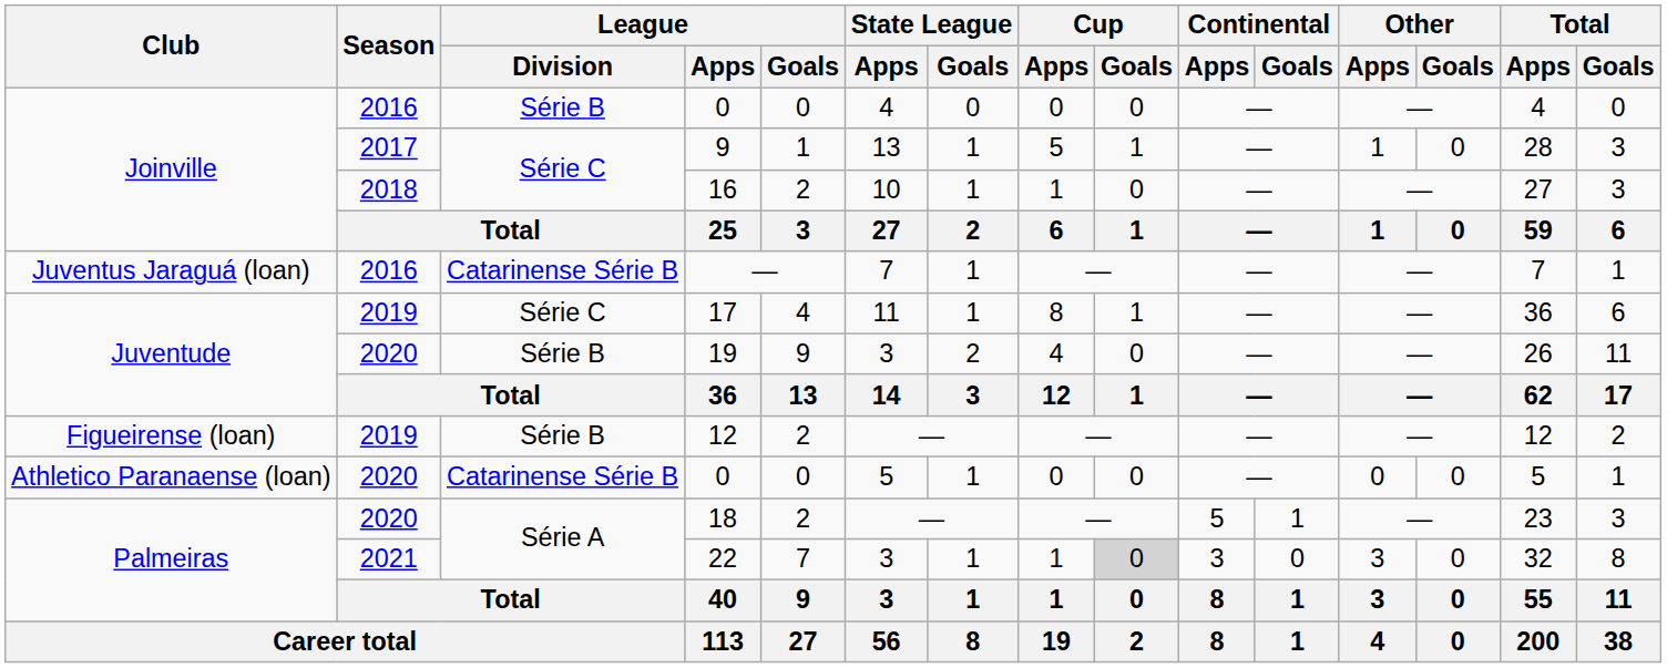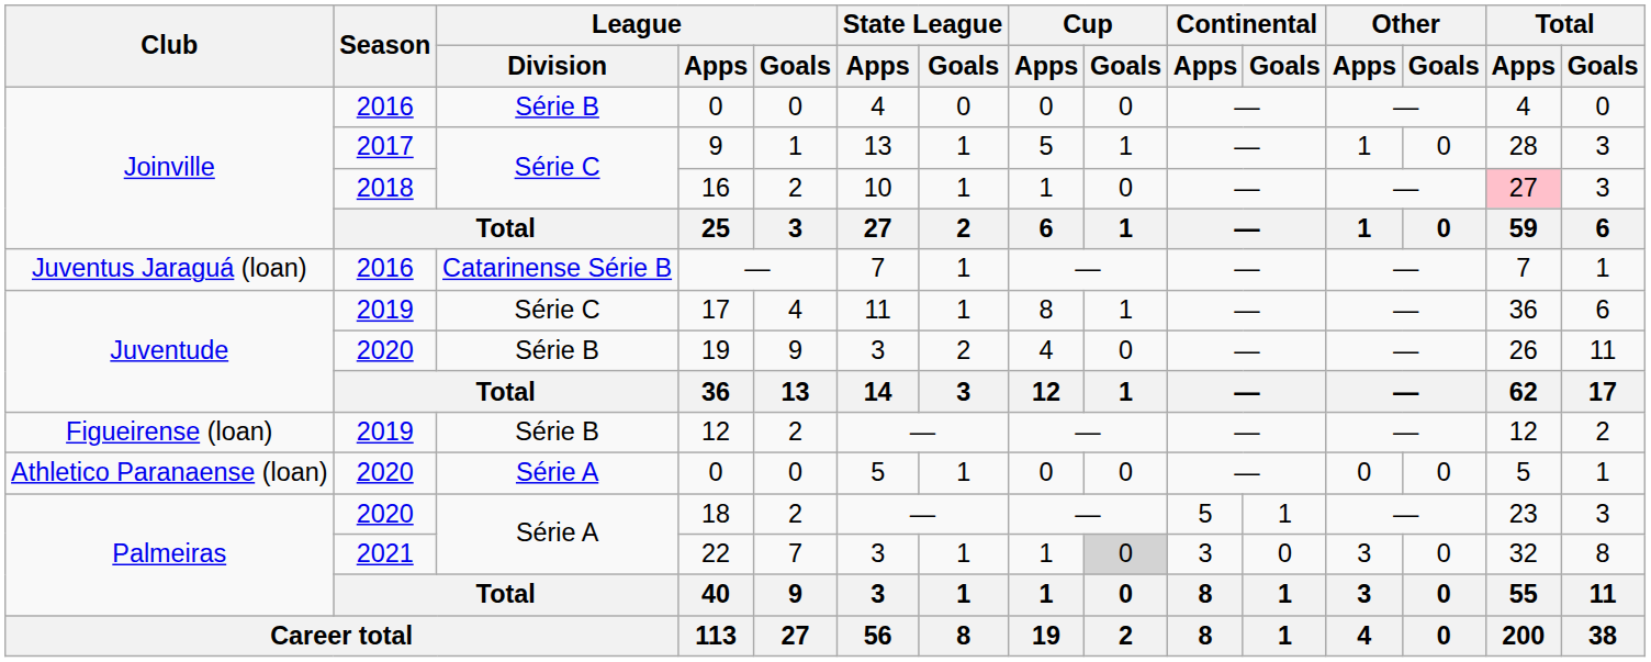 <table class="wikitable" style="text-align: center">
 <tr>
 <th rowspan="2">Club</th>
 <th rowspan="2">Season</th>
 <th colspan="3">League</th>
 <th colspan="2">State League</th>
 <th colspan="2">Cup</th>
 <th colspan="2">Continental</th>
 <th colspan="2">Other</th>
 <th colspan="2">Total</th>
 </tr>
 <tr>
 <th>Division</th>
 <th>Apps</th>
 <th>Goals</th>
 <th>Apps</th>
 <th>Goals</th>
 <th>Apps</th>
 <th>Goals</th>
 <th>Apps</th>
 <th>Goals</th>
 <th>Apps</th>
 <th>Goals</th>
 <th>Apps</th>
 <th>Goals</th>
 </tr>
 <tr>
 <td rowspan="4"><a href='#'>Joinville</a></td>
 <td><a href='#'>2016</a></td>
 <td><a href='#'>Série B</a></td>
 <td>0</td>
 <td>0</td>
 <td>4</td>
 <td>0</td>
 <td>0</td>
 <td>0</td>
 <td colspan="2">—</td>
 <td colspan="2">—</td>
 <td>4</td>
 <td>0</td>
 </tr>
 <tr>
 <td><a href='#'>2017</a></td>
 <td rowspan="2"><a href='#'>Série C</a></td>
 <td>9</td>
 <td>1</td>
 <td>13</td>
 <td>1</td>
 <td>5</td>
 <td>1</td>
 <td colspan="2">—</td>
 <td>1</td>
 <td>0</td>
 <td>28</td>
 <td>3</td>
 </tr>
 <tr>
 <td><a href='#'>2018</a></td>
 <td>16</td>
 <td>2</td>
 <td>10</td>
 <td>1</td>
 <td>1</td>
 <td>0</td>
 <td colspan="2">—</td>
 <td colspan="2">—</td>
-<td>27</td>
+<td style="background: pink;">27</td>
 <td>3</td>
 </tr>
 <tr>
 <th colspan="2">Total</th>
 <th>25</th>
 <th>3</th>
 <th>27</th>
 <th>2</th>
 <th>6</th>
 <th>1</th>
 <th colspan="2">—</th>
 <th>1</th>
 <th>0</th>
 <th>59</th>
 <th>6</th>
 </tr>
 <tr>
 <td><a href='#'>Juventus Jaraguá</a> (loan)</td>
 <td><a href='#'>2016</a></td>
 <td><a href='#'>Catarinense Série B</a></td>
 <td colspan="2">—</td>
 <td>7</td>
 <td>1</td>
 <td colspan="2">—</td>
 <td colspan="2">—</td>
 <td colspan="2">—</td>
 <td>7</td>
 <td>1</td>
 </tr>
 <tr>
 <td rowspan="3"><a href='#'>Juventude</a></td>
 <td><a href='#'>2019</a></td>
 <td>Série C</td>
 <td>17</td>
 <td>4</td>
 <td>11</td>
 <td>1</td>
 <td>8</td>
 <td>1</td>
 <td colspan="2">—</td>
 <td colspan="2">—</td>
 <td>36</td>
 <td>6</td>
 </tr>
 <tr>
 <td><a href='#'>2020</a></td>
 <td>Série B</td>
 <td>19</td>
 <td>9</td>
 <td>3</td>
 <td>2</td>
 <td>4</td>
 <td>0</td>
 <td colspan="2">—</td>
 <td colspan="2">—</td>
 <td>26</td>
 <td>11</td>
 </tr>
 <tr>
 <th colspan="2">Total</th>
 <th>36</th>
 <th>13</th>
 <th>14</th>
 <th>3</th>
 <th>12</th>
 <th>1</th>
 <th colspan="2">—</th>
 <th colspan="2">—</th>
 <th>62</th>
 <th>17</th>
 </tr>
 <tr>
 <td><a href='#'>Figueirense</a> (loan)</td>
 <td><a href='#'>2019</a></td>
 <td>Série B</td>
 <td>12</td>
 <td>2</td>
 <td colspan="2">—</td>
 <td colspan="2">—</td>
 <td colspan="2">—</td>
 <td colspan="2">—</td>
 <td>12</td>
 <td>2</td>
 </tr>
 <tr>
 <td><a href='#'>Athletico Paranaense</a> (loan)</td>
 <td><a href='#'>2020</a></td>
-<td><a href='#'>Catarinense Série B</a></td>
+<td><a href='#'>Série A</a></td>
 <td>0</td>
 <td>0</td>
 <td>5</td>
 <td>1</td>
 <td>0</td>
 <td>0</td>
 <td colspan="2">—</td>
 <td>0</td>
 <td>0</td>
 <td>5</td>
 <td>1</td>
 </tr>
 <tr>
 <td rowspan="3"><a href='#'>Palmeiras</a></td>
 <td><a href='#'>2020</a></td>
 <td rowspan="2">Série A</td>
 <td>18</td>
 <td>2</td>
 <td colspan="2">—</td>
 <td colspan="2">—</td>
 <td>5</td>
 <td>1</td>
 <td colspan="2">—</td>
 <td>23</td>
 <td>3</td>
 </tr>
 <tr>
 <td><a href='#'>2021</a></td>
 <td>22</td>
 <td>7</td>
 <td>3</td>
 <td>1</td>
 <td>1</td>
 <td style="background: lightgrey;">0</td>
 <td>3</td>
 <td>0</td>
 <td>3</td>
 <td>0</td>
 <td>32</td>
 <td>8</td>
 </tr>
 <tr>
 <th colspan="2">Total</th>
 <th>40</th>
 <th>9</th>
 <th>3</th>
 <th>1</th>
 <th>1</th>
 <th>0</th>
 <th>8</th>
 <th>1</th>
 <th>3</th>
 <th>0</th>
 <th>55</th>
 <th>11</th>
 </tr>
 <tr>
 <th colspan="3"><strong>Career total</strong></th>
 <th>113</th>
 <th>27</th>
 <th>56</th>
 <th>8</th>
 <th>19</th>
 <th>2</th>
 <th>8</th>
 <th>1</th>
 <th>4</th>
 <th>0</th>
 <th>200</th>
 <th>38</th>
 </tr>
 </table>
